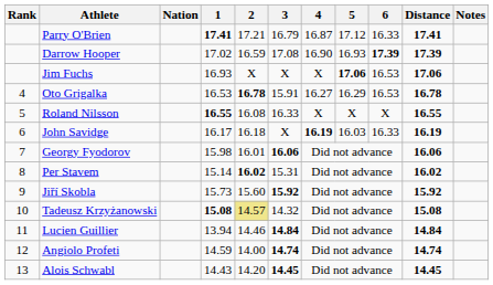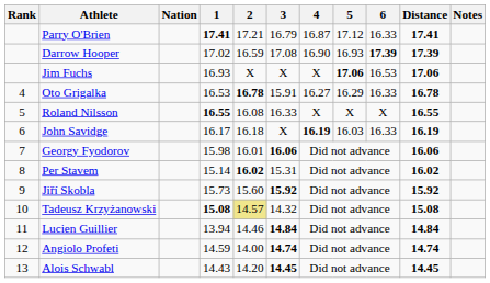 <table class="wikitable sortable" style="text-align:center">
 <tr>
 <th>Rank</th>
 <th>Athlete</th>
 <th>Nation</th>
 <th>1</th>
 <th>2</th>
 <th>3</th>
 <th>4</th>
 <th>5</th>
 <th>6</th>
 <th>Distance</th>
 <th>Notes</th>
 </tr>
 <tr>
 <td></td>
 <td align=left><a href='#'>Parry O'Brien</a></td>
 <td align=left></td>
 <td><strong>17.41</strong> </td>
 <td>17.21</td>
 <td>16.79</td>
 <td>16.87</td>
 <td>17.12</td>
 <td>16.33</td>
 <td><strong>17.41</strong></td>
 <td></td>
 </tr>
 <tr>
 <td></td>
 <td align=left><a href='#'>Darrow Hooper</a></td>
 <td align=left></td>
 <td>17.02</td>
 <td>16.59</td>
 <td>17.08</td>
 <td>16.90</td>
 <td>16.93</td>
 <td><strong>17.39</strong></td>
 <td><strong>17.39</strong></td>
 <td></td>
 </tr>
 <tr>
 <td></td>
 <td align=left><a href='#'>Jim Fuchs</a></td>
 <td align=left></td>
 <td>16.93</td>
 <td data-sort-value=1.00>X</td>
 <td data-sort-value=1.00>X</td>
 <td data-sort-value=1.00>X</td>
 <td><strong>17.06</strong></td>
 <td>16.53</td>
 <td><strong>17.06</strong></td>
 <td></td>
 </tr>
 <tr>
 <td>4</td>
 <td align=left><a href='#'>Oto Grigalka</a></td>
 <td align=left></td>
 <td>16.53</td>
 <td><strong>16.78</strong></td>
 <td>15.91</td>
 <td>16.27</td>
 <td>16.29</td>
-<td>16.53</td>
+<td>16.33</td>
 <td><strong>16.78</strong></td>
 <td></td>
 </tr>
 <tr>
 <td>5</td>
 <td align=left><a href='#'>Roland Nilsson</a></td>
 <td align=left></td>
 <td><strong>16.55</strong></td>
 <td>16.08</td>
 <td>16.33</td>
 <td data-sort-value=1.00>X</td>
 <td data-sort-value=1.00>X</td>
 <td data-sort-value=1.00>X</td>
 <td><strong>16.55</strong></td>
 <td></td>
 </tr>
 <tr>
 <td>6</td>
 <td align=left><a href='#'>John Savidge</a></td>
 <td align=left></td>
 <td>16.17</td>
 <td>16.18</td>
 <td data-sort-value=1.00>X</td>
 <td><strong>16.19</strong></td>
 <td>16.03</td>
 <td>16.33</td>
 <td><strong>16.19</strong></td>
 <td></td>
 </tr>
 <tr>
 <td>7</td>
 <td align=left><a href='#'>Georgy Fyodorov</a></td>
 <td align=left></td>
 <td>15.98</td>
 <td>16.01</td>
 <td><strong>16.06</strong></td>
 <td colspan=3 data-sort-value=0.00>Did not advance</td>
 <td><strong>16.06</strong></td>
 <td></td>
 </tr>
 <tr>
 <td>8</td>
 <td align=left><a href='#'>Per Stavem</a></td>
 <td align=left></td>
 <td>15.14</td>
 <td><strong>16.02</strong></td>
 <td>15.31</td>
 <td colspan=3 data-sort-value=0.00>Did not advance</td>
 <td><strong>16.02</strong></td>
 <td></td>
 </tr>
 <tr>
 <td>9</td>
 <td align=left><a href='#'>Jiří Skobla</a></td>
 <td align=left></td>
 <td>15.73</td>
 <td>15.60</td>
 <td><strong>15.92</strong></td>
 <td colspan=3 data-sort-value=0.00>Did not advance</td>
 <td><strong>15.92</strong></td>
 <td></td>
 </tr>
 <tr>
 <td>10</td>
 <td align=left><a href='#'>Tadeusz Krzyżanowski</a></td>
 <td align=left></td>
 <td><strong>15.08</strong></td>
 <td style="background: khaki;">14.57</td>
 <td>14.32</td>
 <td colspan=3 data-sort-value=0.00>Did not advance</td>
 <td><strong>15.08</strong></td>
 <td></td>
 </tr>
 <tr>
 <td>11</td>
 <td align=left><a href='#'>Lucien Guillier</a></td>
 <td align=left></td>
 <td>13.94</td>
 <td>14.46</td>
 <td><strong>14.84</strong></td>
 <td colspan=3 data-sort-value=0.00>Did not advance</td>
 <td><strong>14.84</strong></td>
 <td></td>
 </tr>
 <tr>
 <td>12</td>
 <td align=left><a href='#'>Angiolo Profeti</a></td>
 <td align=left></td>
 <td>14.59</td>
 <td>14.00</td>
 <td><strong>14.74</strong></td>
 <td colspan=3 data-sort-value=0.00>Did not advance</td>
 <td><strong>14.74</strong></td>
 <td></td>
 </tr>
 <tr>
 <td>13</td>
 <td align=left><a href='#'>Alois Schwabl</a></td>
 <td align=left></td>
 <td>14.43</td>
 <td>14.20</td>
 <td><strong>14.45</strong></td>
 <td colspan=3 data-sort-value=0.00>Did not advance</td>
 <td><strong>14.45</strong></td>
 <td></td>
 </tr>
 </table>
